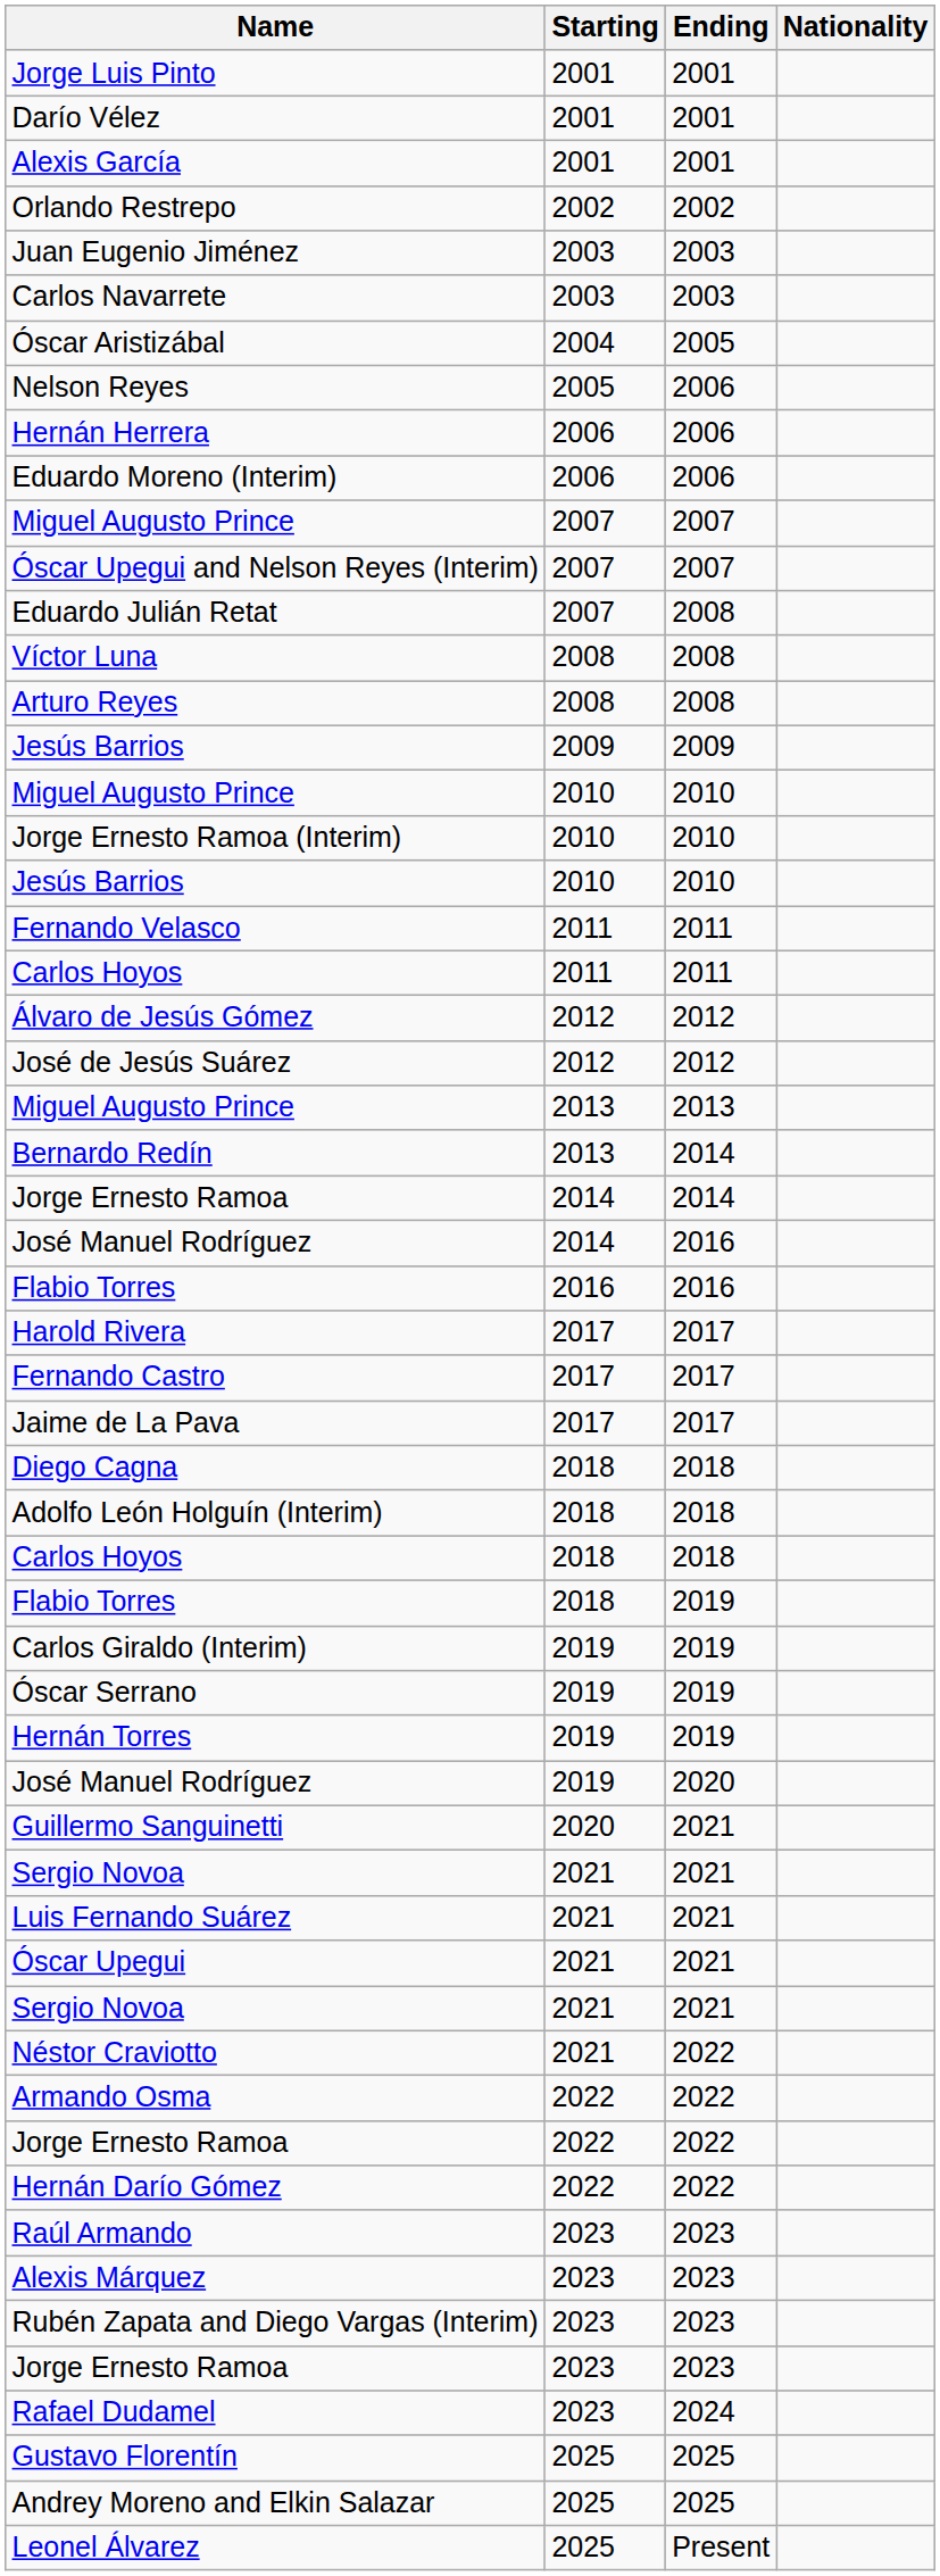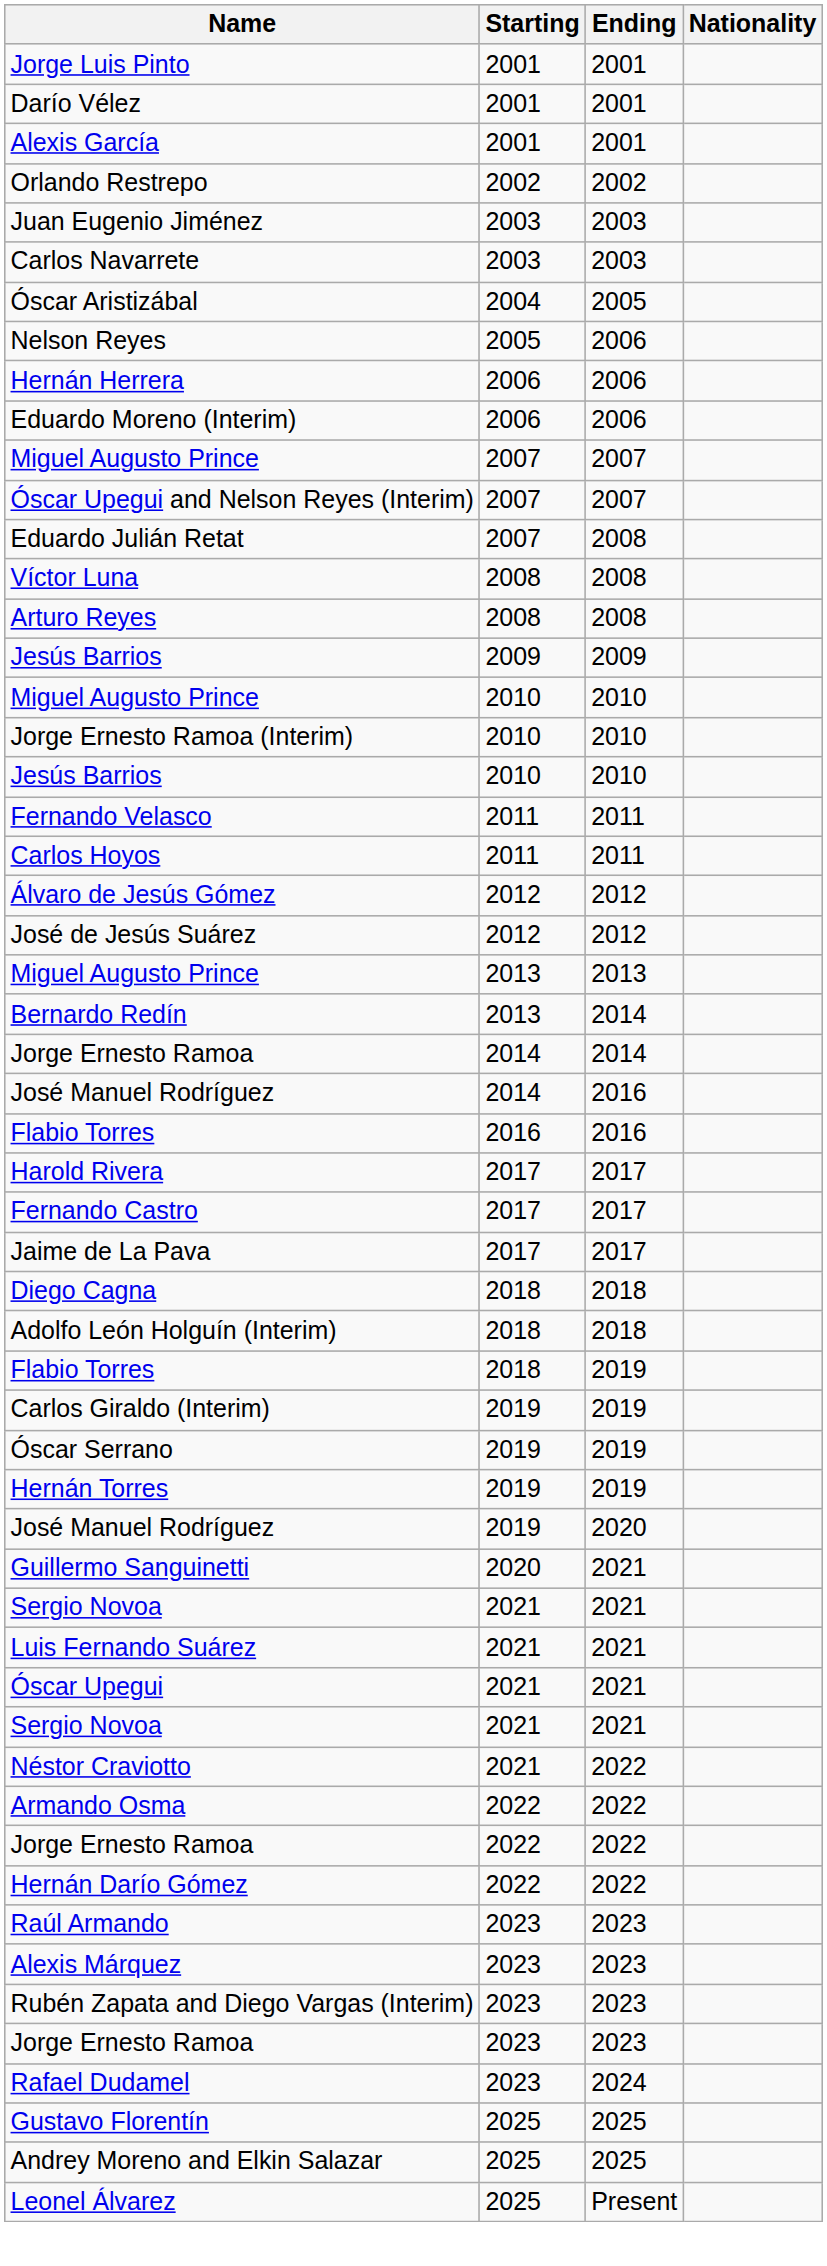 <table class="wikitable">
 <tr>
 <th>Name</th>
 <th>Starting</th>
 <th>Ending</th>
 <th>Nationality</th>
 </tr>
 <tr>
 <td><a href='#'>Jorge Luis Pinto</a></td>
 <td>2001</td>
 <td>2001</td>
 <td></td>
 </tr>
 <tr>
 <td>Darío Vélez</td>
 <td>2001</td>
 <td>2001</td>
 <td></td>
 </tr>
 <tr>
 <td><a href='#'>Alexis García</a></td>
 <td>2001</td>
 <td>2001</td>
 <td></td>
 </tr>
 <tr>
 <td>Orlando Restrepo</td>
 <td>2002</td>
 <td>2002</td>
 <td></td>
 </tr>
 <tr>
 <td>Juan Eugenio Jiménez</td>
 <td>2003</td>
 <td>2003</td>
 <td></td>
 </tr>
 <tr>
 <td>Carlos Navarrete</td>
 <td>2003</td>
 <td>2003</td>
 <td></td>
 </tr>
 <tr>
 <td>Óscar Aristizábal</td>
 <td>2004</td>
 <td>2005</td>
 <td></td>
 </tr>
 <tr>
 <td>Nelson Reyes</td>
 <td>2005</td>
 <td>2006</td>
 <td></td>
 </tr>
 <tr>
 <td><a href='#'>Hernán Herrera</a></td>
 <td>2006</td>
 <td>2006</td>
 <td></td>
 </tr>
 <tr>
 <td>Eduardo Moreno (Interim)</td>
 <td>2006</td>
 <td>2006</td>
 <td></td>
 </tr>
 <tr>
 <td><a href='#'>Miguel Augusto Prince</a></td>
 <td>2007</td>
 <td>2007</td>
 <td></td>
 </tr>
 <tr>
 <td><a href='#'>Óscar Upegui</a> and Nelson Reyes (Interim)</td>
 <td>2007</td>
 <td>2007</td>
 <td></td>
 </tr>
 <tr>
 <td>Eduardo Julián Retat</td>
 <td>2007</td>
 <td>2008</td>
 <td><br></td>
 </tr>
 <tr>
 <td><a href='#'>Víctor Luna</a></td>
 <td>2008</td>
 <td>2008</td>
 <td></td>
 </tr>
 <tr>
 <td><a href='#'>Arturo Reyes</a></td>
 <td>2008</td>
 <td>2008</td>
 <td></td>
 </tr>
 <tr>
 <td><a href='#'>Jesús Barrios</a></td>
 <td>2009</td>
 <td>2009</td>
 <td></td>
 </tr>
 <tr>
 <td><a href='#'>Miguel Augusto Prince</a></td>
 <td>2010</td>
 <td>2010</td>
 <td></td>
 </tr>
 <tr>
 <td>Jorge Ernesto Ramoa (Interim)</td>
 <td>2010</td>
 <td>2010</td>
 <td></td>
 </tr>
 <tr>
 <td><a href='#'>Jesús Barrios</a></td>
 <td>2010</td>
 <td>2010</td>
 <td></td>
 </tr>
 <tr>
 <td><a href='#'>Fernando Velasco</a></td>
 <td>2011</td>
 <td>2011</td>
 <td></td>
 </tr>
 <tr>
 <td><a href='#'>Carlos Hoyos</a></td>
 <td>2011</td>
 <td>2011</td>
 <td></td>
 </tr>
 <tr>
 <td><a href='#'>Álvaro de Jesús Gómez</a></td>
 <td>2012</td>
 <td>2012</td>
 <td></td>
 </tr>
 <tr>
 <td>José de Jesús Suárez</td>
 <td>2012</td>
 <td>2012</td>
 <td></td>
 </tr>
 <tr>
 <td><a href='#'>Miguel Augusto Prince</a></td>
 <td>2013</td>
 <td>2013</td>
 <td></td>
 </tr>
 <tr>
 <td><a href='#'>Bernardo Redín</a></td>
 <td>2013</td>
 <td>2014</td>
 <td></td>
 </tr>
 <tr>
 <td>Jorge Ernesto Ramoa</td>
 <td>2014</td>
 <td>2014</td>
 <td></td>
 </tr>
 <tr>
 <td>José Manuel Rodríguez</td>
 <td>2014</td>
 <td>2016</td>
 <td></td>
 </tr>
 <tr>
 <td><a href='#'>Flabio Torres</a></td>
 <td>2016</td>
 <td>2016</td>
 <td></td>
 </tr>
 <tr>
 <td><a href='#'>Harold Rivera</a></td>
 <td>2017</td>
 <td>2017</td>
 <td></td>
 </tr>
 <tr>
 <td><a href='#'>Fernando Castro</a></td>
 <td>2017</td>
 <td>2017</td>
 <td></td>
 </tr>
 <tr>
 <td>Jaime de La Pava</td>
 <td>2017</td>
 <td>2017</td>
 <td></td>
 </tr>
 <tr>
 <td><a href='#'>Diego Cagna</a></td>
 <td>2018</td>
 <td>2018</td>
 <td></td>
 </tr>
 <tr>
 <td>Adolfo León Holguín (Interim)</td>
 <td>2018</td>
 <td>2018</td>
 <td></td>
 </tr>
 <tr>
-<td><a href='#'>Carlos Hoyos</a></td>
-<td>2018</td>
-<td>2018</td>
-<td></td>
-</tr>
-<tr>
 <td><a href='#'>Flabio Torres</a></td>
 <td>2018</td>
 <td>2019</td>
 <td></td>
 </tr>
 <tr>
 <td>Carlos Giraldo (Interim)</td>
 <td>2019</td>
 <td>2019</td>
 <td></td>
 </tr>
 <tr>
 <td>Óscar Serrano</td>
 <td>2019</td>
 <td>2019</td>
 <td></td>
 </tr>
 <tr>
 <td><a href='#'>Hernán Torres</a></td>
 <td>2019</td>
 <td>2019</td>
 <td></td>
 </tr>
 <tr>
 <td>José Manuel Rodríguez</td>
 <td>2019</td>
 <td>2020</td>
 <td></td>
 </tr>
 <tr>
 <td><a href='#'>Guillermo Sanguinetti</a></td>
 <td>2020</td>
 <td>2021</td>
 <td></td>
 </tr>
 <tr>
 <td><a href='#'>Sergio Novoa</a></td>
 <td>2021</td>
 <td>2021</td>
 <td></td>
 </tr>
 <tr>
 <td><a href='#'>Luis Fernando Suárez</a></td>
 <td>2021</td>
 <td>2021</td>
 <td></td>
 </tr>
 <tr>
 <td><a href='#'>Óscar Upegui</a></td>
 <td>2021</td>
 <td>2021</td>
 <td></td>
 </tr>
 <tr>
 <td><a href='#'>Sergio Novoa</a></td>
 <td>2021</td>
 <td>2021</td>
 <td></td>
 </tr>
 <tr>
 <td><a href='#'>Néstor Craviotto</a></td>
 <td>2021</td>
 <td>2022</td>
 <td></td>
 </tr>
 <tr>
 <td><a href='#'>Armando Osma</a></td>
 <td>2022</td>
 <td>2022</td>
 <td></td>
 </tr>
 <tr>
 <td>Jorge Ernesto Ramoa</td>
 <td>2022</td>
 <td>2022</td>
 <td></td>
 </tr>
 <tr>
 <td><a href='#'>Hernán Darío Gómez</a></td>
 <td>2022</td>
 <td>2022</td>
 <td></td>
 </tr>
 <tr>
 <td><a href='#'>Raúl Armando</a></td>
 <td>2023</td>
 <td>2023</td>
 <td></td>
 </tr>
 <tr>
 <td><a href='#'>Alexis Márquez</a></td>
 <td>2023</td>
 <td>2023</td>
 <td></td>
 </tr>
 <tr>
 <td>Rubén Zapata and Diego Vargas (Interim)</td>
 <td>2023</td>
 <td>2023</td>
 <td></td>
 </tr>
 <tr>
 <td>Jorge Ernesto Ramoa</td>
 <td>2023</td>
 <td>2023</td>
 <td></td>
 </tr>
 <tr>
 <td><a href='#'>Rafael Dudamel</a></td>
 <td>2023</td>
 <td>2024</td>
 <td></td>
 </tr>
 <tr>
 <td><a href='#'>Gustavo Florentín</a></td>
 <td>2025</td>
 <td>2025</td>
 <td></td>
 </tr>
 <tr>
 <td>Andrey Moreno and Elkin Salazar</td>
 <td>2025</td>
 <td>2025</td>
 <td></td>
 </tr>
 <tr>
 <td><a href='#'>Leonel Álvarez</a></td>
 <td>2025</td>
 <td>Present</td>
 <td></td>
 </tr>
 </table>
